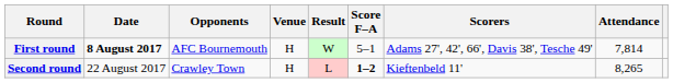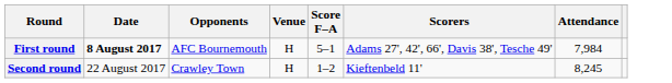 <table class="wikitable plainrowheaders" style=text-align:center>
 <tr>
 <th scope=col>Round</th>
 <th scope=col>Date</th>
 <th scope=col>Opponents</th>
 <th scope=col>Venue</th>
-<th scope=col>Result</th>
 <th scope=col>Score<br>F–A</th>
 <th scope=col>Scorers</th>
 <th scope=col>Attendance</th>
 <th scope=col></th>
 </tr>
 <tr>
 <th scope=row><a href='#'>First round</a></th>
 <td style=text-align:left><strong>8 August 2017</strong></td>
 <td style=text-align:left><a href='#'>AFC Bournemouth</a></td>
 <td>H</td>
-<td style=background:#cfc>W</td>
 <td>5–1</td>
 <td style=text-align:left><a href='#'>Adams</a> 27', 42', 66', <a href='#'>Davis</a> 38', <a href='#'>Tesche</a> 49'</td>
-<td>7,814</td>
+<td>7,984</td>
 <td></td>
 </tr>
 <tr>
 <th scope=row><a href='#'>Second round</a></th>
 <td style=text-align:left>22 August 2017</td>
 <td style=text-align:left><a href='#'>Crawley Town</a></td>
 <td>H</td>
-<td style=background:#fcc>L</td>
-<td><strong>1–2</strong></td>
+<td>1–2</td>
 <td style=text-align:left><a href='#'>Kieftenbeld</a> 11'</td>
-<td>8,265</td>
+<td>8,245</td>
 <td></td>
 </tr>
 </table>
